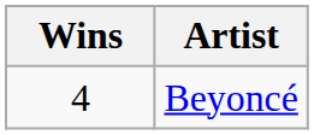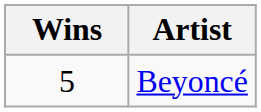 <table class="wikitable" rowspan="2" style="text-align:center">
 <tr>
 <th scope="col" style="width:55px;">Wins</th>
 <th scope="col" style="text-align:center;">Artist</th>
 </tr>
 <tr>
-<td style="text-align:center">4</td>
+<td style="text-align:center">5</td>
 <td><a href='#'>Beyoncé</a></td>
 </tr>
 </table>
